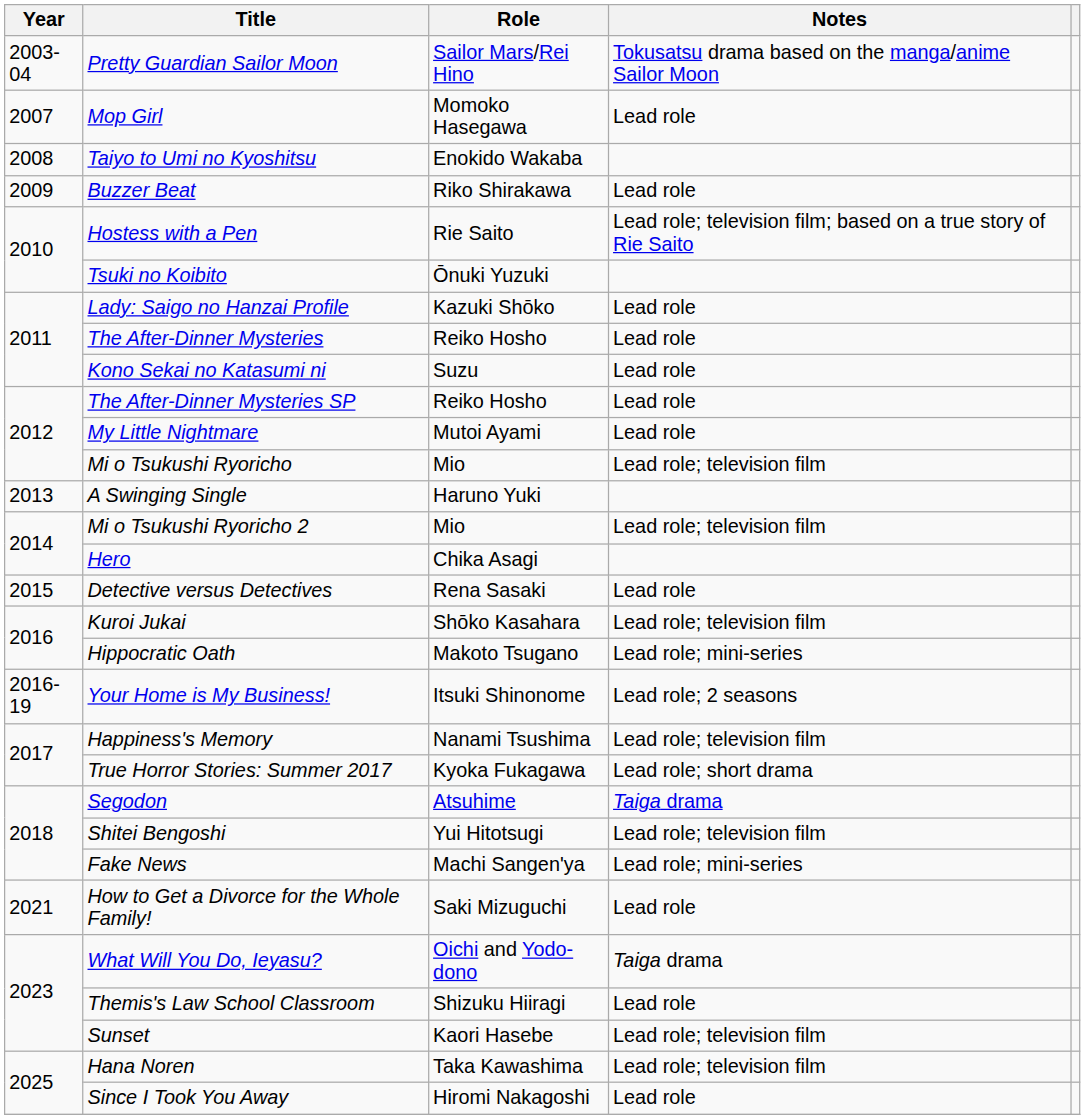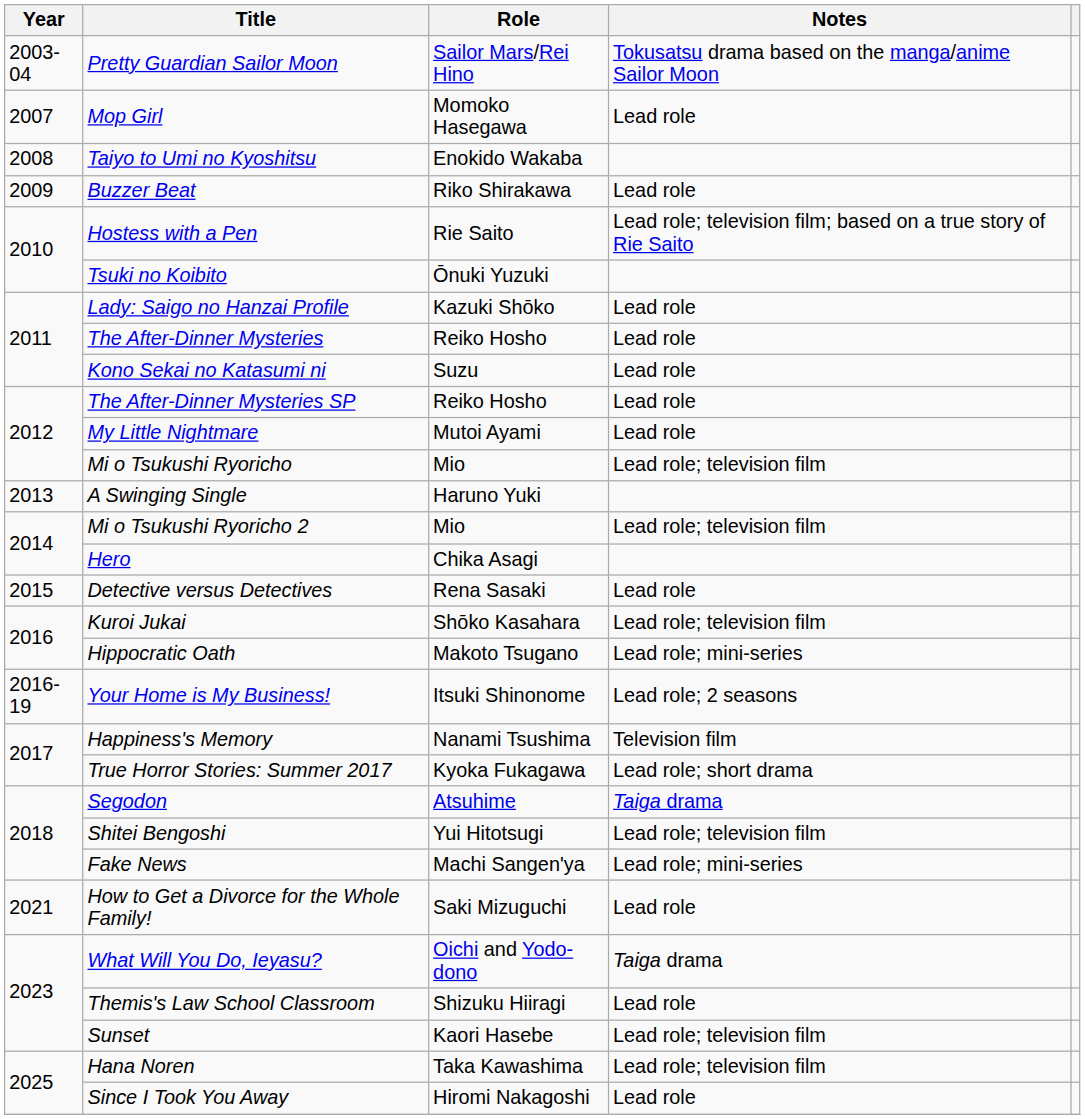 <table class="wikitable sortable">
 <tr>
 <th>Year</th>
 <th>Title</th>
 <th>Role</th>
 <th class="unsortable">Notes</th>
 <th class="unsortable"></th>
 </tr>
 <tr>
 <td>2003-04</td>
 <td><em><a href='#'>Pretty Guardian Sailor Moon</a></em></td>
 <td><a href='#'>Sailor Mars</a>/<a href='#'>Rei Hino</a></td>
 <td><a href='#'>Tokusatsu</a> drama based on the <a href='#'>manga</a>/<a href='#'>anime</a> <a href='#'>Sailor Moon</a></td>
 <td></td>
 </tr>
 <tr>
 <td>2007</td>
 <td><em><a href='#'>Mop Girl</a></em></td>
 <td>Momoko Hasegawa</td>
 <td>Lead role</td>
 <td></td>
 </tr>
 <tr>
 <td>2008</td>
 <td><em><a href='#'>Taiyo to Umi no Kyoshitsu</a></em></td>
 <td>Enokido Wakaba</td>
 <td></td>
 <td></td>
 </tr>
 <tr>
 <td>2009</td>
 <td><em><a href='#'>Buzzer Beat</a></em></td>
 <td>Riko Shirakawa</td>
 <td>Lead role</td>
 <td></td>
 </tr>
 <tr>
 <td rowspan="2">2010</td>
 <td><em><a href='#'>Hostess with a Pen</a></em></td>
 <td>Rie Saito</td>
 <td>Lead role; television film; based on a true story of <a href='#'>Rie Saito</a></td>
 <td></td>
 </tr>
 <tr>
 <td><em><a href='#'>Tsuki no Koibito</a></em></td>
 <td>Ōnuki Yuzuki</td>
 <td></td>
 <td></td>
 </tr>
 <tr>
 <td rowspan="3">2011</td>
 <td><em><a href='#'>Lady: Saigo no Hanzai Profile</a></em></td>
 <td>Kazuki Shōko</td>
 <td>Lead role</td>
 <td></td>
 </tr>
 <tr>
 <td><em><a href='#'>The After-Dinner Mysteries</a></em></td>
 <td>Reiko Hosho</td>
 <td>Lead role</td>
 <td></td>
 </tr>
 <tr>
 <td><em><a href='#'>Kono Sekai no Katasumi ni</a></em></td>
 <td>Suzu</td>
 <td>Lead role</td>
 <td></td>
 </tr>
 <tr>
 <td rowspan="3">2012</td>
 <td><em><a href='#'>The After-Dinner Mysteries SP</a></em></td>
 <td>Reiko Hosho</td>
 <td>Lead role</td>
 <td></td>
 </tr>
 <tr>
 <td><em><a href='#'>My Little Nightmare</a></em></td>
 <td>Mutoi Ayami</td>
 <td>Lead role</td>
 <td></td>
 </tr>
 <tr>
 <td><em>Mi o Tsukushi Ryoricho</em></td>
 <td>Mio</td>
 <td>Lead role; television film</td>
 <td></td>
 </tr>
 <tr>
 <td rowspan="1">2013</td>
 <td><em>A Swinging Single</em></td>
 <td>Haruno Yuki</td>
 <td></td>
 <td></td>
 </tr>
 <tr>
 <td rowspan="2">2014</td>
 <td><em>Mi o Tsukushi Ryoricho 2</em></td>
 <td>Mio</td>
 <td>Lead role; television film</td>
 <td></td>
 </tr>
 <tr>
 <td><em><a href='#'>Hero</a></em></td>
 <td>Chika Asagi</td>
 <td></td>
 <td></td>
 </tr>
 <tr>
 <td rowspan="1">2015</td>
 <td><em>Detective versus Detectives</em></td>
 <td>Rena Sasaki</td>
 <td>Lead role</td>
 <td></td>
 </tr>
 <tr>
 <td rowspan="2">2016</td>
 <td><em>Kuroi Jukai</em></td>
 <td>Shōko Kasahara</td>
 <td>Lead role; television film</td>
 <td></td>
 </tr>
 <tr>
 <td><em>Hippocratic Oath</em></td>
 <td>Makoto Tsugano</td>
 <td>Lead role; mini-series</td>
 <td></td>
 </tr>
 <tr>
 <td>2016-19</td>
 <td><em><a href='#'>Your Home is My Business!</a></em></td>
 <td>Itsuki Shinonome</td>
 <td>Lead role; 2 seasons</td>
 <td></td>
 </tr>
 <tr>
 <td rowspan="2">2017</td>
 <td><em>Happiness's Memory</em></td>
 <td>Nanami Tsushima</td>
-<td>Lead role; television film</td>
+<td>Television film</td>
 <td></td>
 </tr>
 <tr>
 <td><em>True Horror Stories: Summer 2017</em></td>
 <td>Kyoka Fukagawa</td>
 <td>Lead role; short drama</td>
 <td></td>
 </tr>
 <tr>
 <td rowspan="3">2018</td>
 <td><em><a href='#'>Segodon</a></em></td>
 <td><a href='#'>Atsuhime</a></td>
 <td><a href='#'><em>Taiga</em> drama</a></td>
 <td></td>
 </tr>
 <tr>
 <td><em>Shitei Bengoshi</em></td>
 <td>Yui Hitotsugi</td>
 <td>Lead role; television film</td>
 <td></td>
 </tr>
 <tr>
 <td><em>Fake News</em></td>
 <td>Machi Sangen'ya</td>
 <td>Lead role; mini-series</td>
 <td></td>
 </tr>
 <tr>
 <td>2021</td>
 <td><em>How to Get a Divorce for the Whole Family!</em></td>
 <td>Saki Mizuguchi</td>
 <td>Lead role</td>
 <td></td>
 </tr>
 <tr>
 <td rowspan=3>2023</td>
 <td><em><a href='#'>What Will You Do, Ieyasu?</a></em></td>
 <td><a href='#'>Oichi</a> and <a href='#'>Yodo-dono</a></td>
 <td><em>Taiga</em> drama</td>
 <td></td>
 </tr>
 <tr>
 <td><em>Themis's Law School Classroom</em></td>
 <td>Shizuku Hiiragi</td>
 <td>Lead role</td>
 <td></td>
 </tr>
 <tr>
 <td><em>Sunset</em></td>
 <td>Kaori Hasebe</td>
 <td>Lead role; television film</td>
 <td></td>
 </tr>
 <tr>
 <td rowspan=2>2025</td>
 <td><em>Hana Noren</em></td>
 <td>Taka Kawashima</td>
 <td>Lead role; television film</td>
 <td></td>
 </tr>
 <tr>
 <td><em>Since I Took You Away</em></td>
 <td>Hiromi Nakagoshi</td>
 <td>Lead role</td>
 <td></td>
 </tr>
 <tr>
 </tr>
 </table>
